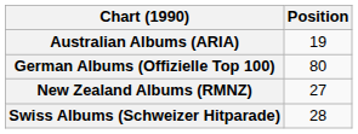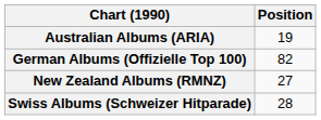 <table class="wikitable sortable plainrowheaders" style="text-align:center">
 <tr>
 <th scope="col">Chart (1990)</th>
 <th scope="col">Position</th>
 </tr>
 <tr>
 <th scope="row">Australian Albums (ARIA)</th>
 <td>19</td>
 </tr>
 <tr>
 <th scope="row">German Albums (Offizielle Top 100)</th>
-<td>80</td>
+<td>82</td>
 </tr>
 <tr>
 <th scope="row">New Zealand Albums (RMNZ)</th>
 <td>27</td>
 </tr>
 <tr>
 <th scope="row">Swiss Albums (Schweizer Hitparade)</th>
 <td>28</td>
 </tr>
 </table>
